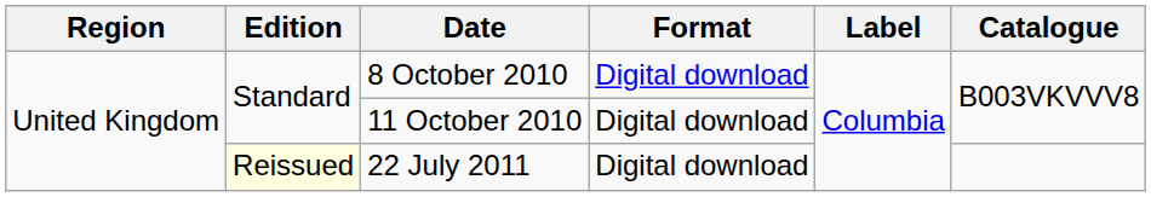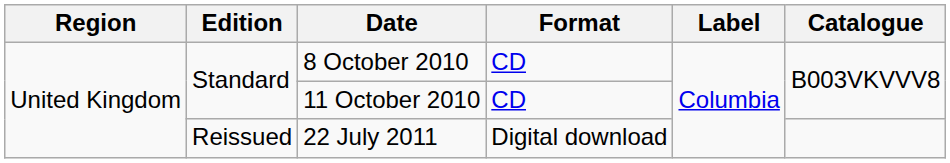 <table class=wikitable>
 <tr>
 <th>Region</th>
 <th>Edition</th>
 <th>Date</th>
 <th>Format</th>
 <th>Label</th>
 <th>Catalogue</th>
 </tr>
 <tr>
 <td rowspan="3">United Kingdom</td>
 <td rowspan="2">Standard</td>
 <td>8 October 2010</td>
-<td><a href='#'>Digital download</a></td>
+<td><a href='#'>CD</a></td>
 <td rowspan="3"><a href='#'>Columbia</a></td>
 <td rowspan="2">B003VKVVV8</td>
 </tr>
 <tr>
 <td>11 October 2010</td>
-<td>Digital download</td>
+<td><a href='#'>CD</a></td>
 </tr>
 <tr>
-<td style="background: lightyellow;">Reissued</td>
+<td>Reissued</td>
 <td>22 July 2011</td>
 <td>Digital download</td>
 </tr>
 </table>
